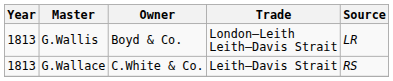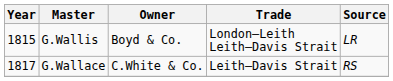 <table class=" wikitable">
 <tr>
 <th>Year</th>
 <th>Master</th>
 <th>Owner</th>
 <th>Trade</th>
 <th>Source</th>
 </tr>
 <tr>
-<td>1813</td>
+<td>1815</td>
 <td>G.Wallis</td>
 <td>Boyd & Co.</td>
 <td>London–Leith<br>Leith–Davis Strait</td>
 <td><em>LR</em></td>
 </tr>
 <tr>
-<td>1813</td>
+<td>1817</td>
 <td>G.Wallace</td>
 <td>C.White & Co.</td>
 <td>Leith–Davis Strait</td>
 <td><em>RS</em></td>
 </tr>
 <tr>
 </tr>
 </table>
